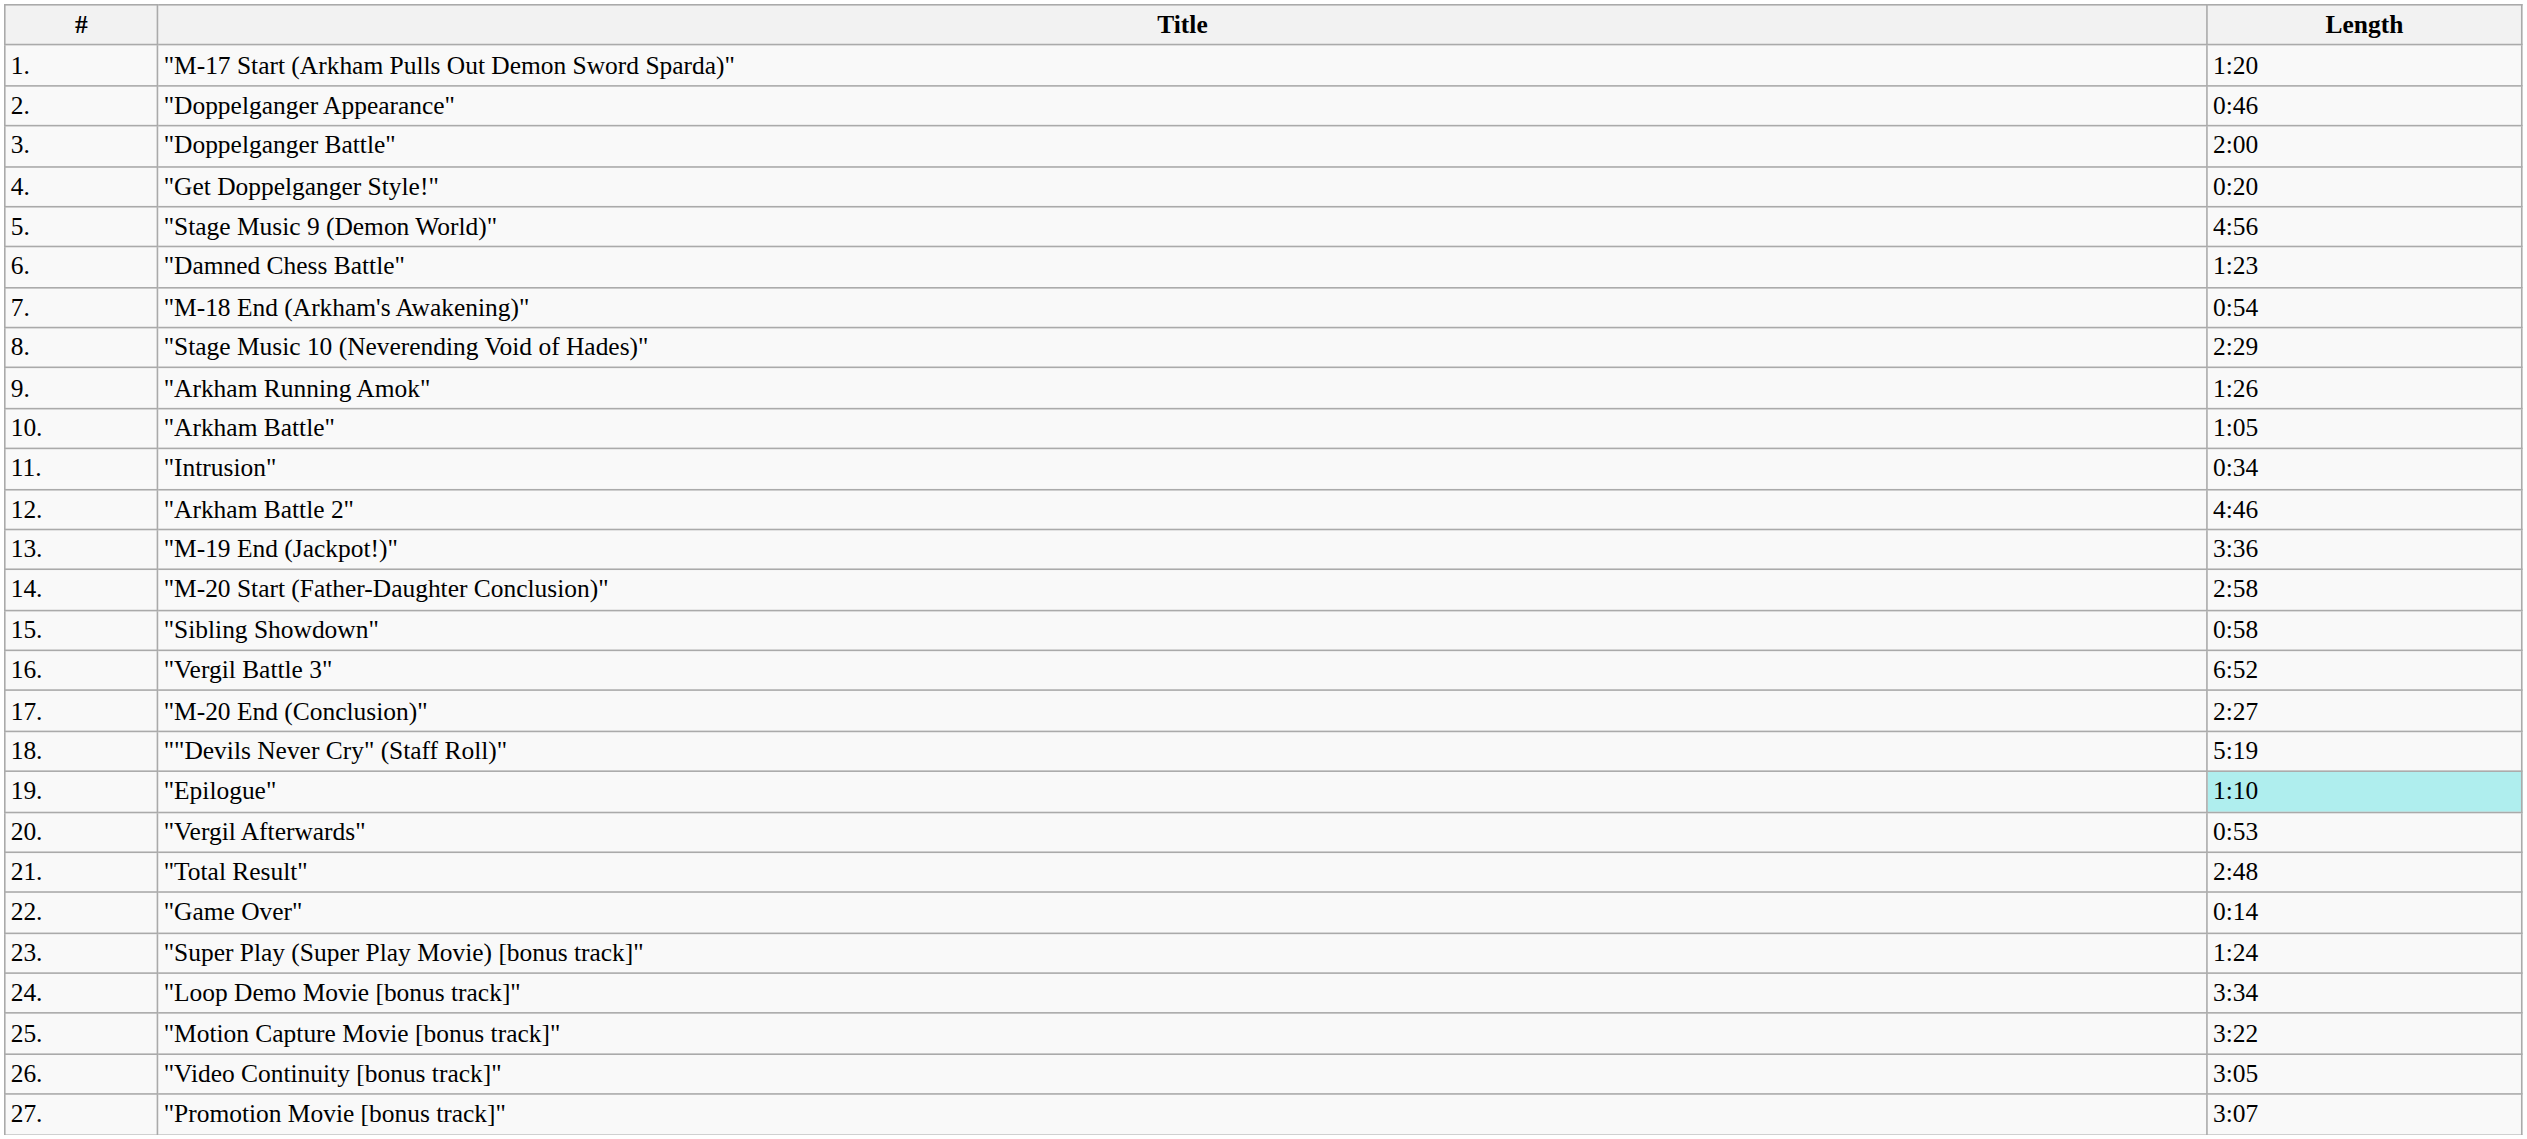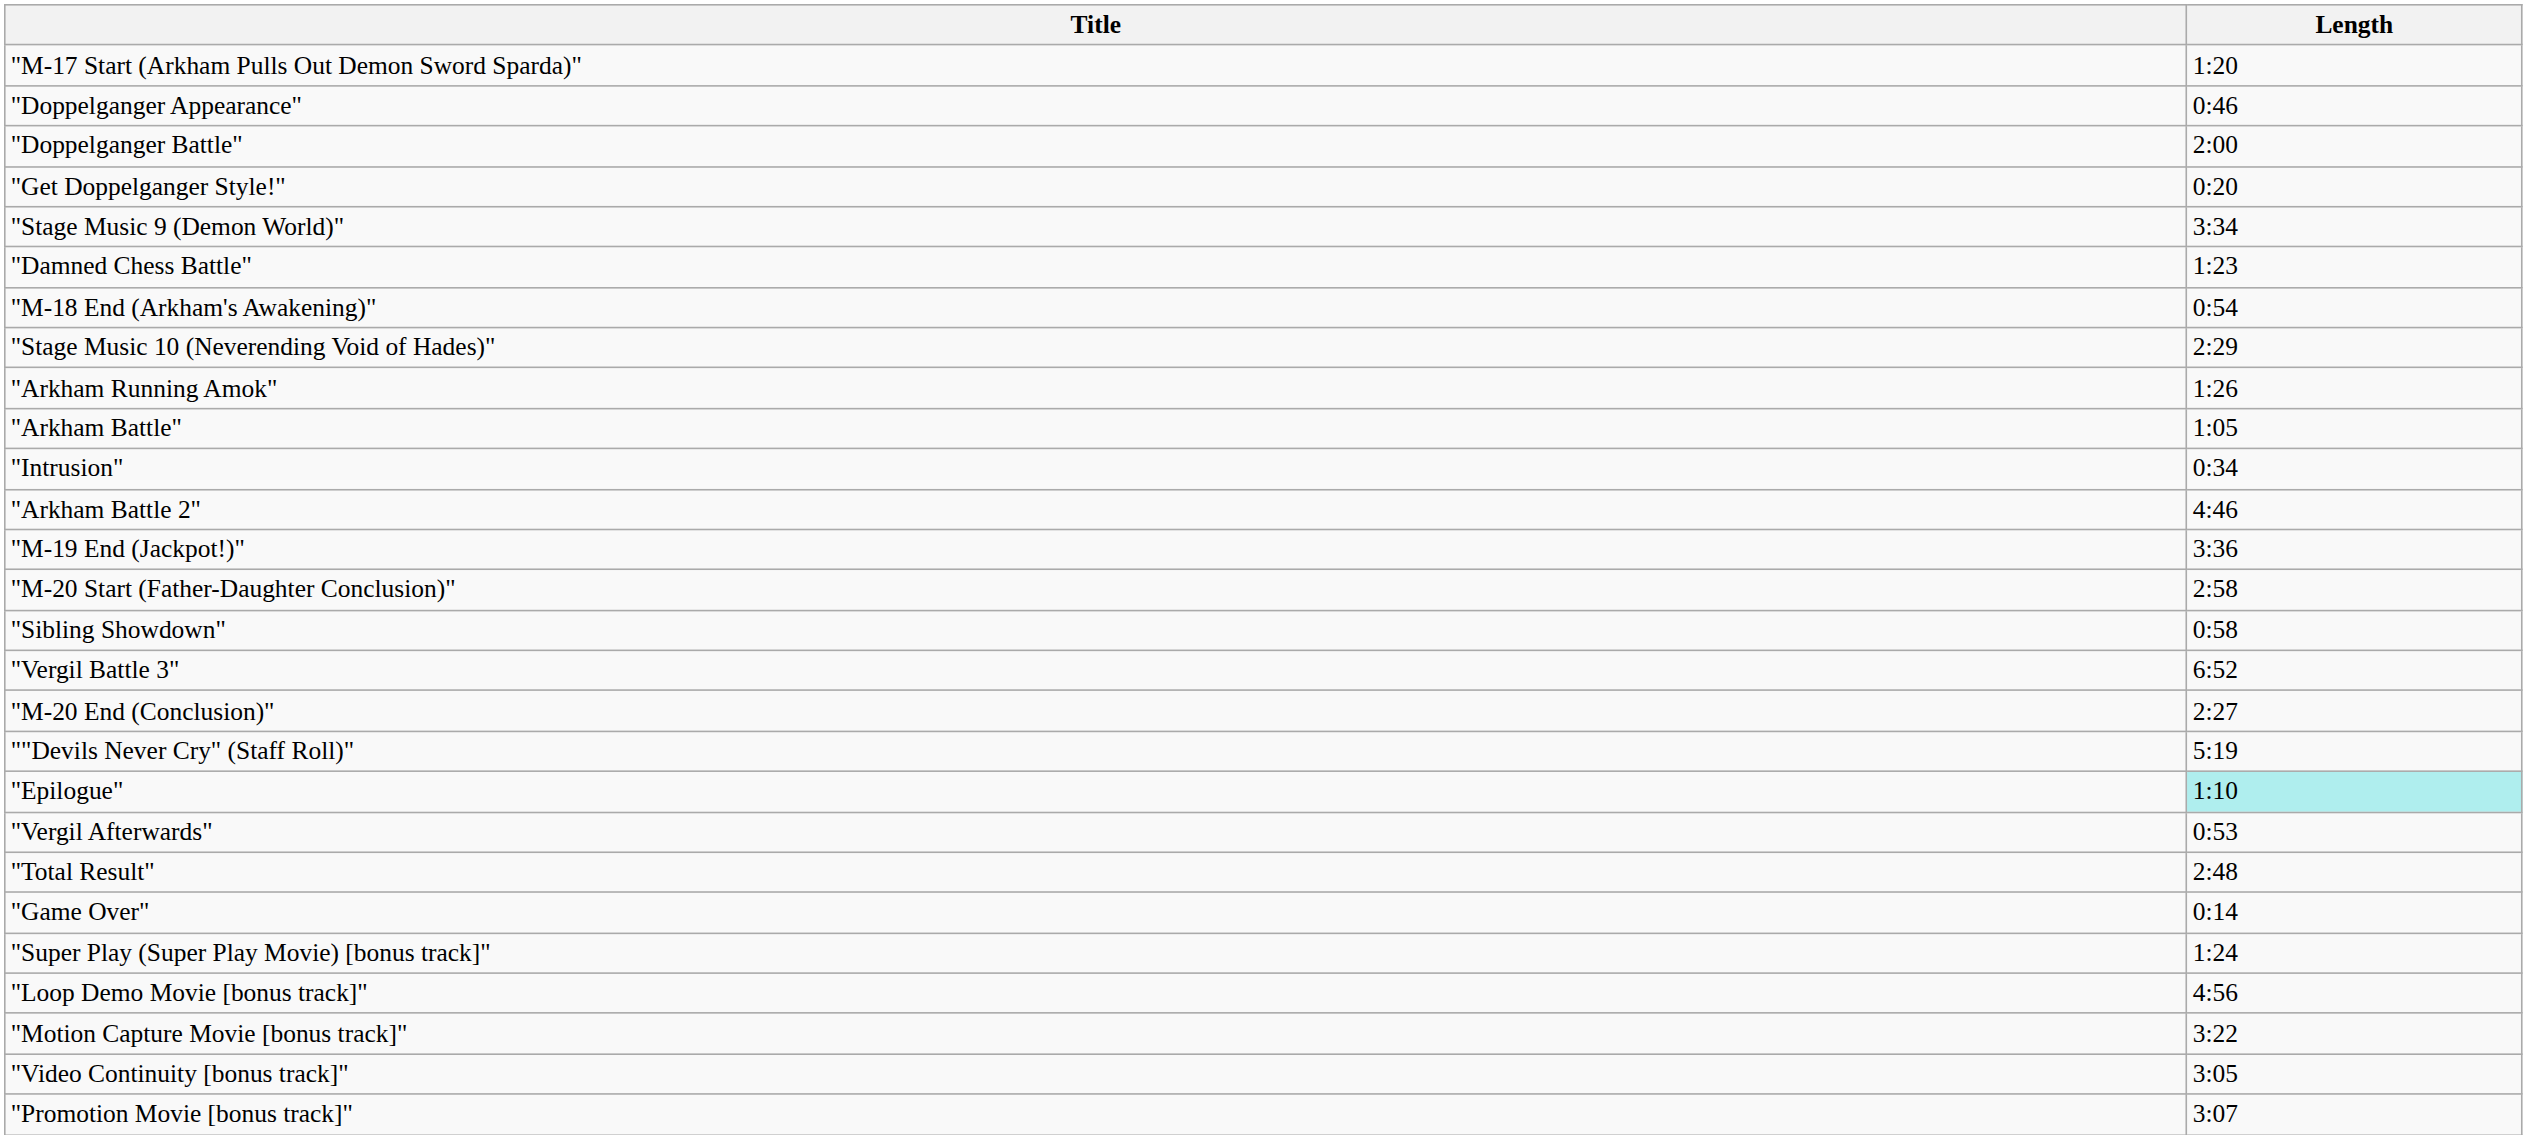 <table class="wikitable" style="width:100%; margin-right:-1em;">
 <tr>
-<th>#</th>
 <th>Title</th>
 <th>Length</th>
 </tr>
 <tr>
-<td>1.</td>
 <td>"M-17 Start (Arkham Pulls Out Demon Sword Sparda)"</td>
 <td>1:20</td>
 </tr>
 <tr>
-<td>2.</td>
 <td>"Doppelganger Appearance"</td>
 <td>0:46</td>
 </tr>
 <tr>
-<td>3.</td>
 <td>"Doppelganger Battle"</td>
 <td>2:00</td>
 </tr>
 <tr>
-<td>4.</td>
 <td>"Get Doppelganger Style!"</td>
 <td>0:20</td>
 </tr>
 <tr>
-<td>5.</td>
 <td>"Stage Music 9 (Demon World)"</td>
-<td>4:56</td>
+<td>3:34</td>
 </tr>
 <tr>
-<td>6.</td>
 <td>"Damned Chess Battle"</td>
 <td>1:23</td>
 </tr>
 <tr>
-<td>7.</td>
 <td>"M-18 End (Arkham's Awakening)"</td>
 <td>0:54</td>
 </tr>
 <tr>
-<td>8.</td>
 <td>"Stage Music 10 (Neverending Void of Hades)"</td>
 <td>2:29</td>
 </tr>
 <tr>
-<td>9.</td>
 <td>"Arkham Running Amok"</td>
 <td>1:26</td>
 </tr>
 <tr>
-<td>10.</td>
 <td>"Arkham Battle"</td>
 <td>1:05</td>
 </tr>
 <tr>
-<td>11.</td>
 <td>"Intrusion"</td>
 <td>0:34</td>
 </tr>
 <tr>
-<td>12.</td>
 <td>"Arkham Battle 2"</td>
 <td>4:46</td>
 </tr>
 <tr>
-<td>13.</td>
 <td>"M-19 End (Jackpot!)"</td>
 <td>3:36</td>
 </tr>
 <tr>
-<td>14.</td>
 <td>"M-20 Start (Father-Daughter Conclusion)"</td>
 <td>2:58</td>
 </tr>
 <tr>
-<td>15.</td>
 <td>"Sibling Showdown"</td>
 <td>0:58</td>
 </tr>
 <tr>
-<td>16.</td>
 <td>"Vergil Battle 3"</td>
 <td>6:52</td>
 </tr>
 <tr>
-<td>17.</td>
 <td>"M-20 End (Conclusion)"</td>
 <td>2:27</td>
 </tr>
 <tr>
-<td>18.</td>
 <td>""Devils Never Cry" (Staff Roll)"</td>
 <td>5:19</td>
 </tr>
 <tr>
-<td>19.</td>
 <td>"Epilogue"</td>
 <td style="background: paleturquoise;">1:10</td>
 </tr>
 <tr>
-<td>20.</td>
 <td>"Vergil Afterwards"</td>
 <td>0:53</td>
 </tr>
 <tr>
-<td>21.</td>
 <td>"Total Result"</td>
 <td>2:48</td>
 </tr>
 <tr>
-<td>22.</td>
 <td>"Game Over"</td>
 <td>0:14</td>
 </tr>
 <tr>
-<td>23.</td>
 <td>"Super Play (Super Play Movie) [bonus track]"</td>
 <td>1:24</td>
 </tr>
 <tr>
-<td>24.</td>
 <td>"Loop Demo Movie [bonus track]"</td>
-<td>3:34</td>
+<td>4:56</td>
 </tr>
 <tr>
-<td>25.</td>
 <td>"Motion Capture Movie [bonus track]"</td>
 <td>3:22</td>
 </tr>
 <tr>
-<td>26.</td>
 <td>"Video Continuity [bonus track]"</td>
 <td>3:05</td>
 </tr>
 <tr>
-<td>27.</td>
 <td>"Promotion Movie [bonus track]"</td>
 <td>3:07</td>
 </tr>
 </table>
